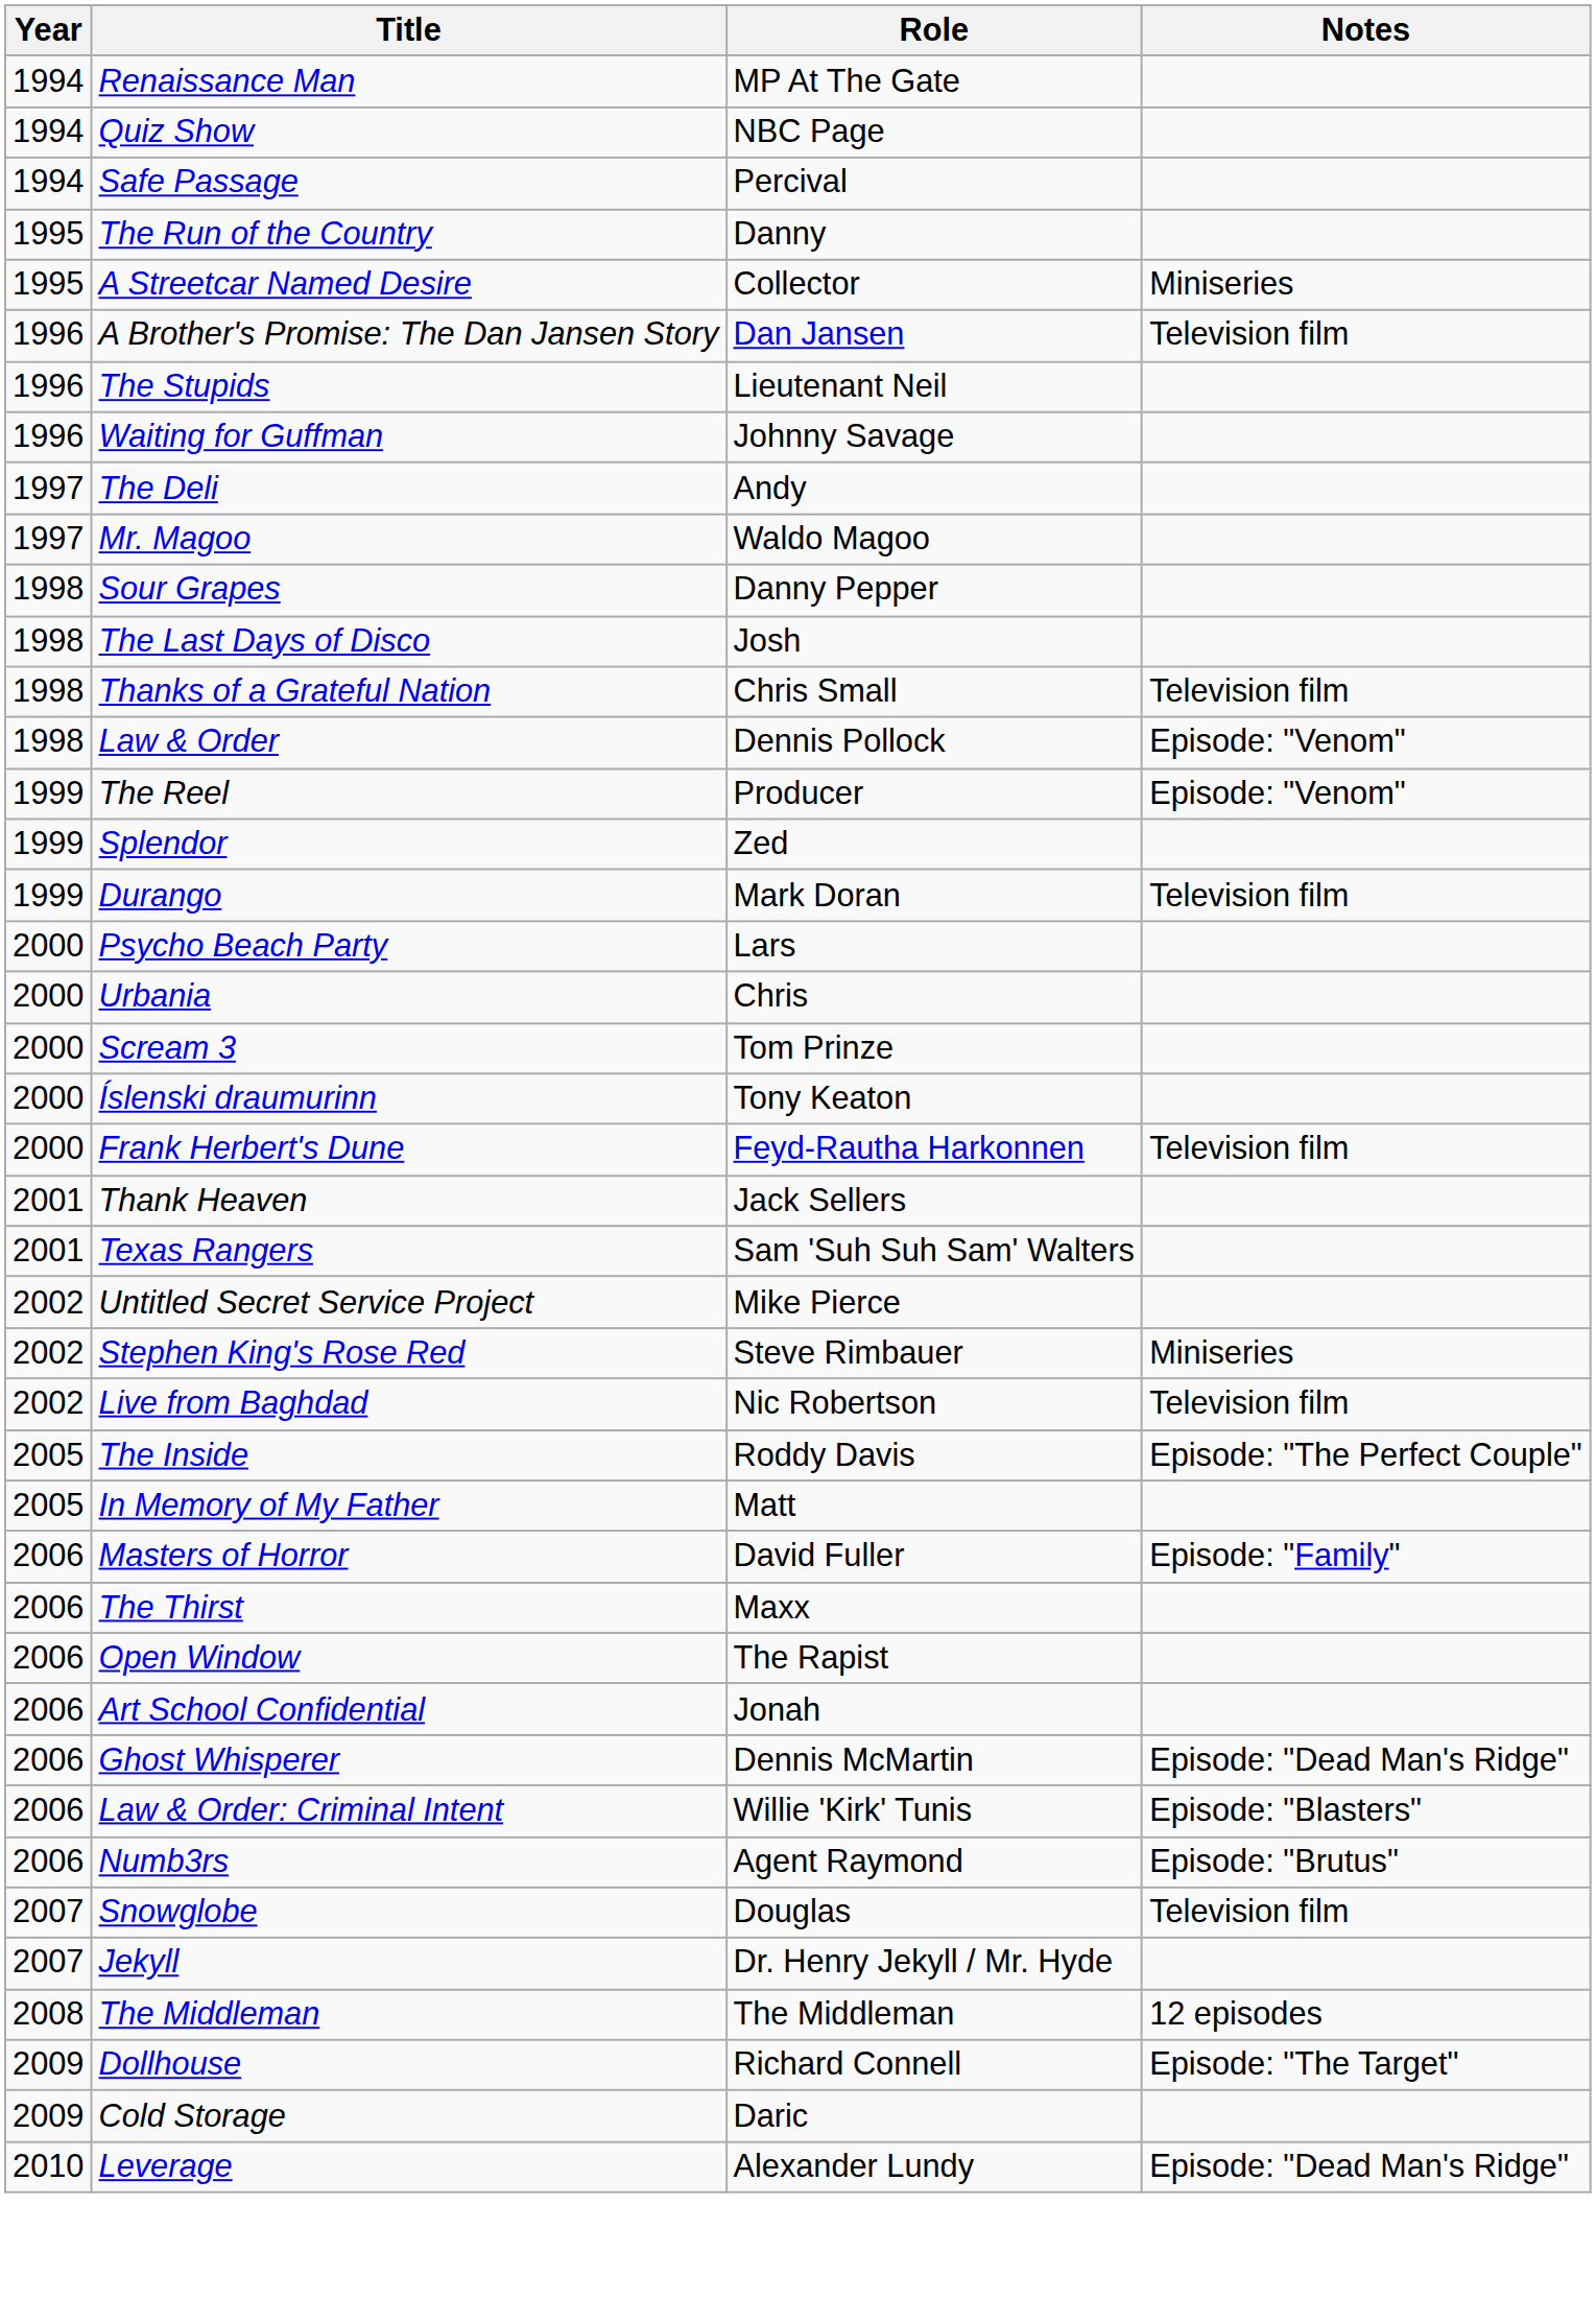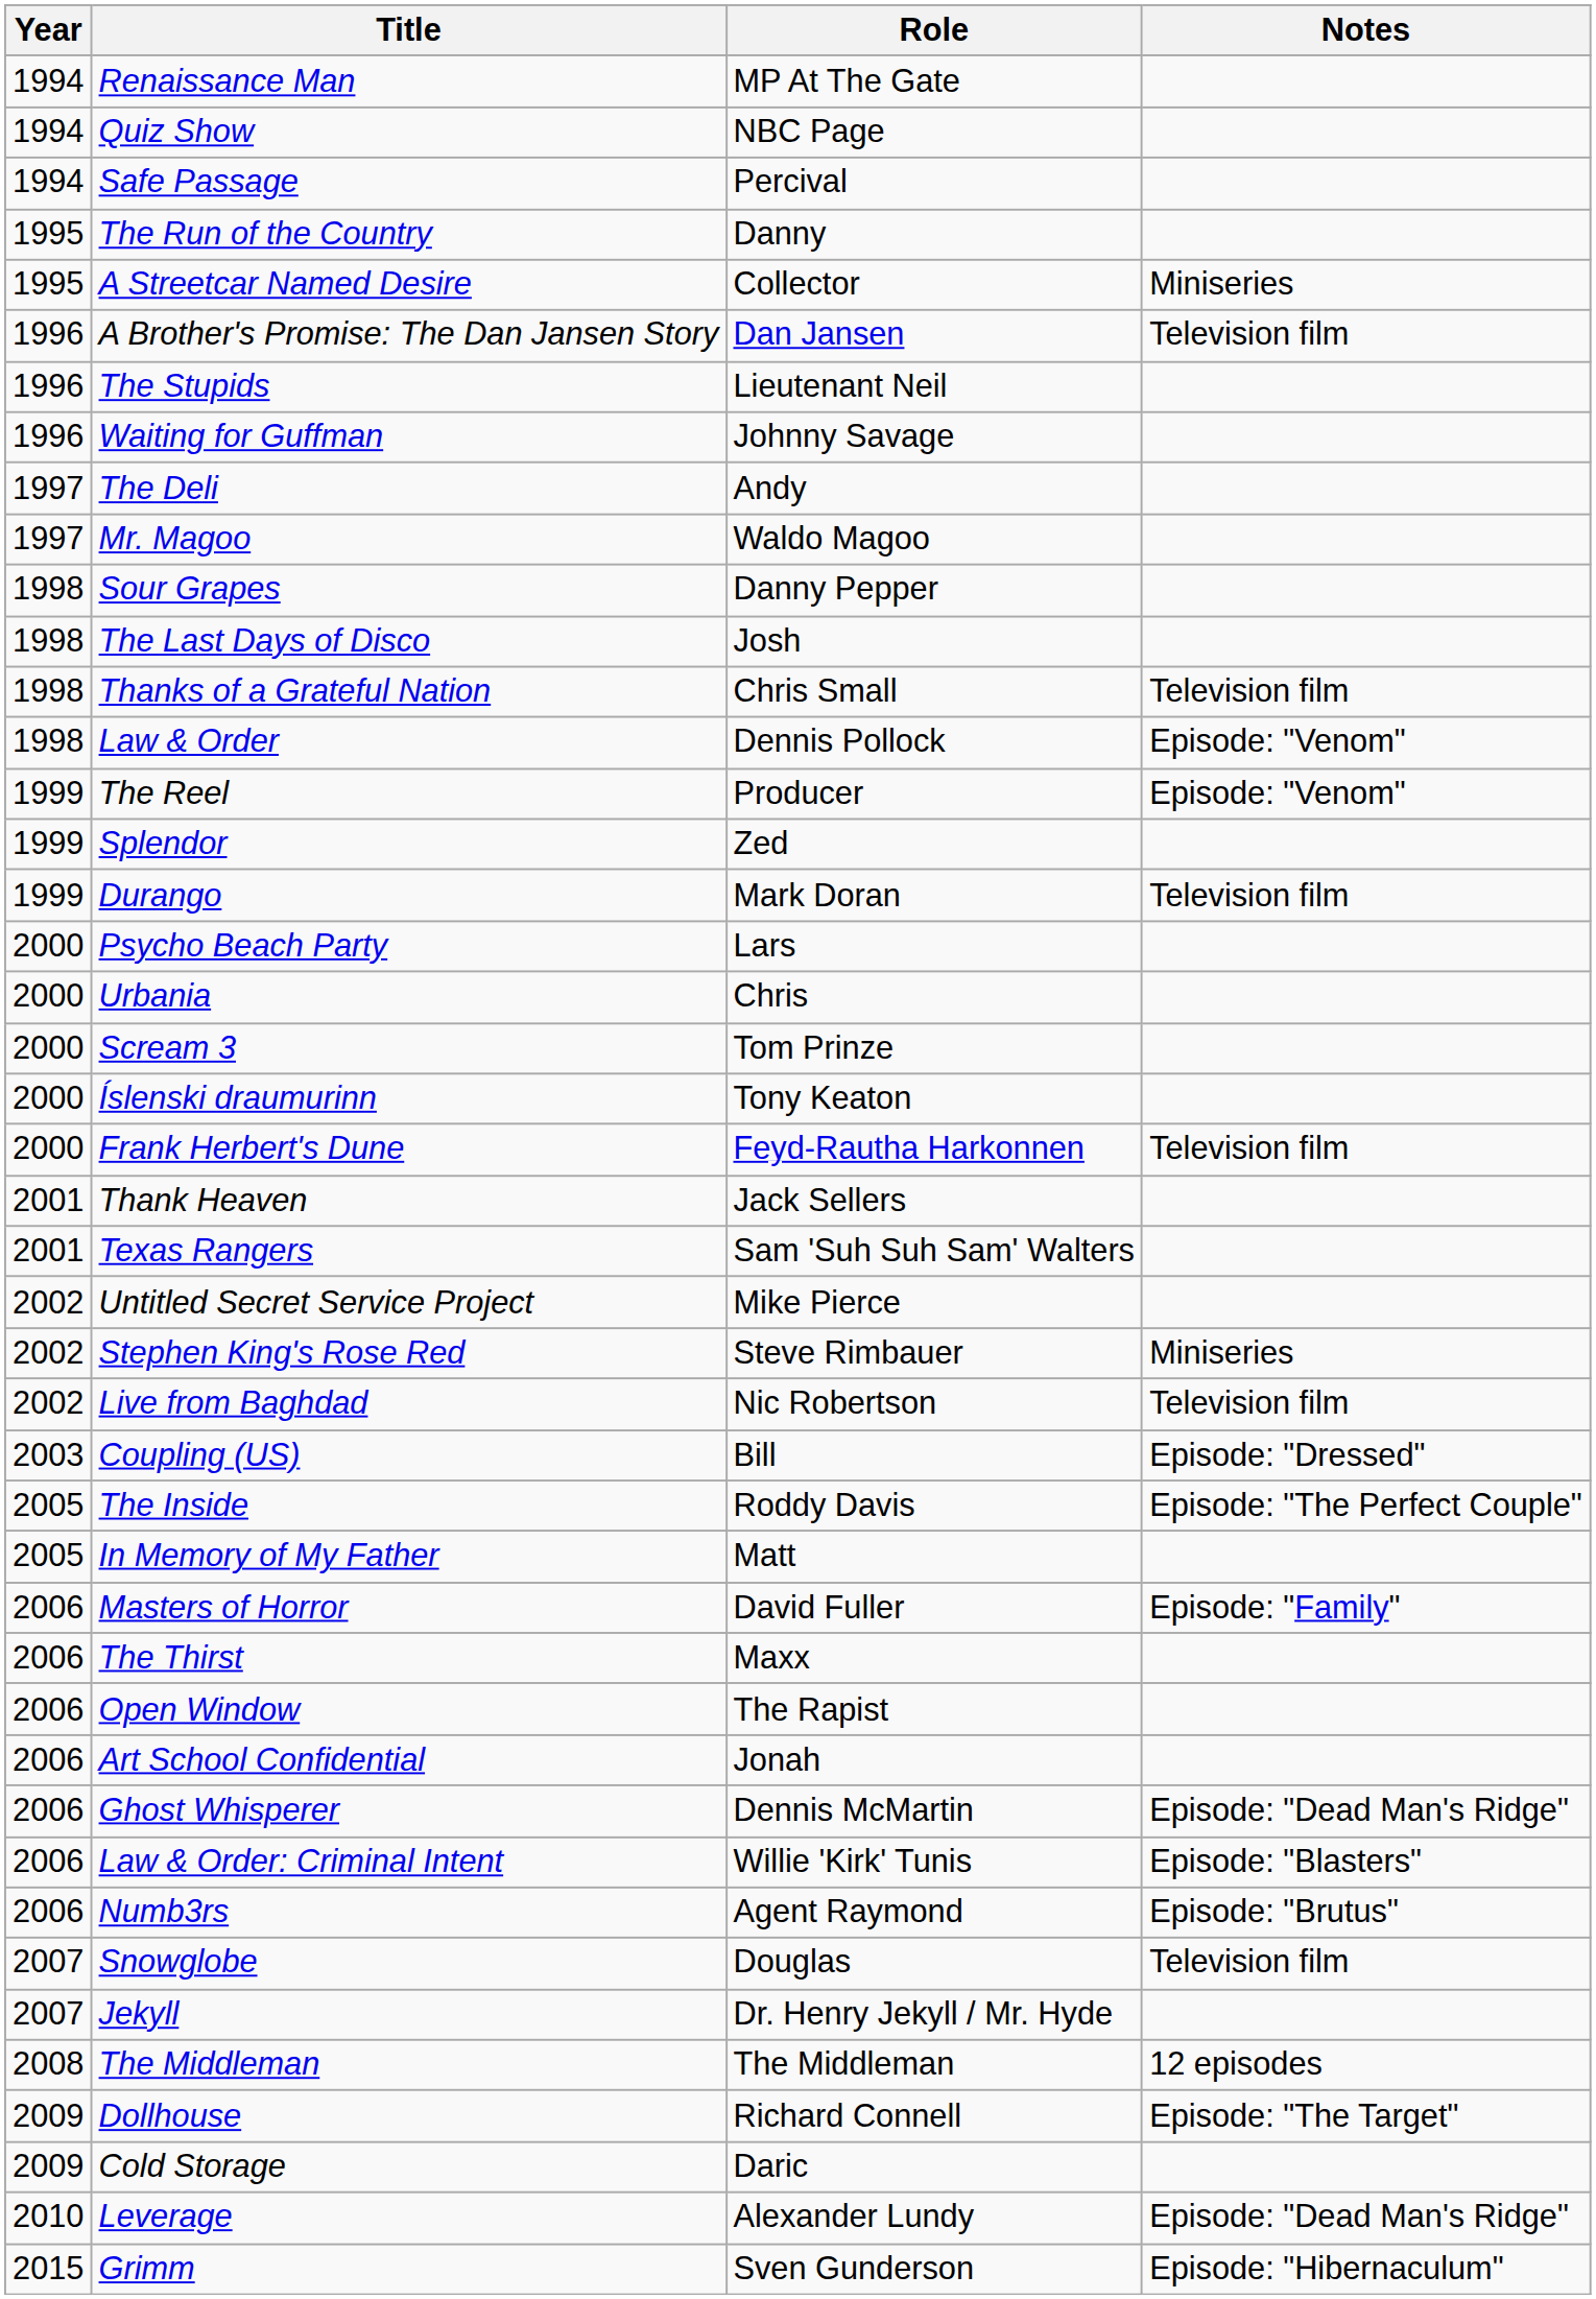 <table class="wikitable sortable">
 <tr>
 <th>Year</th>
 <th>Title</th>
 <th>Role</th>
 <th>Notes</th>
 </tr>
 <tr>
 <td>1994</td>
 <td><em><a href='#'>Renaissance Man</a></em></td>
 <td>MP At The Gate</td>
 <td></td>
 </tr>
 <tr>
 <td>1994</td>
 <td><em><a href='#'>Quiz Show</a></em></td>
 <td>NBC Page</td>
 <td></td>
 </tr>
 <tr>
 <td>1994</td>
 <td><em><a href='#'>Safe Passage</a></em></td>
 <td>Percival</td>
 <td></td>
 </tr>
 <tr>
 <td>1995</td>
 <td><em><a href='#'>The Run of the Country</a></em></td>
 <td>Danny</td>
 <td></td>
 </tr>
 <tr>
 <td>1995</td>
 <td><em><a href='#'>A Streetcar Named Desire</a></em></td>
 <td>Collector</td>
 <td>Miniseries</td>
 </tr>
 <tr>
 <td>1996</td>
 <td><em>A Brother's Promise: The Dan Jansen Story</em></td>
 <td><a href='#'>Dan Jansen</a></td>
 <td>Television film</td>
 </tr>
 <tr>
 <td>1996</td>
 <td><em><a href='#'>The Stupids</a></em></td>
 <td>Lieutenant Neil</td>
 <td></td>
 </tr>
 <tr>
 <td>1996</td>
 <td><em><a href='#'>Waiting for Guffman</a></em></td>
 <td>Johnny Savage</td>
 <td></td>
 </tr>
 <tr>
 <td>1997</td>
 <td><em><a href='#'>The Deli</a></em></td>
 <td>Andy</td>
 <td></td>
 </tr>
 <tr>
 <td>1997</td>
 <td><em><a href='#'>Mr. Magoo</a></em></td>
 <td>Waldo Magoo</td>
 <td></td>
 </tr>
 <tr>
 <td>1998</td>
 <td><em><a href='#'>Sour Grapes</a></em></td>
 <td>Danny Pepper</td>
 <td></td>
 </tr>
 <tr>
 <td>1998</td>
 <td><em><a href='#'>The Last Days of Disco</a></em></td>
 <td>Josh</td>
 <td></td>
 </tr>
 <tr>
 <td>1998</td>
 <td><em><a href='#'>Thanks of a Grateful Nation</a></em></td>
 <td>Chris Small</td>
 <td>Television film</td>
 </tr>
 <tr>
 <td>1998</td>
 <td><em><a href='#'>Law & Order</a></em></td>
 <td>Dennis Pollock</td>
 <td>Episode: "Venom"</td>
 </tr>
 <tr>
 <td>1999</td>
 <td><em>The Reel</em></td>
 <td>Producer</td>
 <td>Episode: "Venom"</td>
 </tr>
 <tr>
 <td>1999</td>
 <td><em><a href='#'>Splendor</a></em></td>
 <td>Zed</td>
 <td></td>
 </tr>
 <tr>
 <td>1999</td>
 <td><em><a href='#'>Durango</a></em></td>
 <td>Mark Doran</td>
 <td>Television film</td>
 </tr>
 <tr>
 <td>2000</td>
 <td><em><a href='#'>Psycho Beach Party</a></em></td>
 <td>Lars</td>
 <td></td>
 </tr>
 <tr>
 <td>2000</td>
 <td><em><a href='#'>Urbania</a></em></td>
 <td>Chris</td>
 <td></td>
 </tr>
 <tr>
 <td>2000</td>
 <td><em><a href='#'>Scream 3</a></em></td>
 <td>Tom Prinze</td>
 <td></td>
 </tr>
 <tr>
 <td>2000</td>
 <td><em><a href='#'>Íslenski draumurinn</a></em></td>
 <td>Tony Keaton</td>
 <td></td>
 </tr>
 <tr>
 <td>2000</td>
 <td><em><a href='#'>Frank Herbert's Dune</a></em></td>
 <td><a href='#'>Feyd-Rautha Harkonnen</a></td>
 <td>Television film</td>
 </tr>
 <tr>
 <td>2001</td>
 <td><em>Thank Heaven</em></td>
 <td>Jack Sellers</td>
 <td></td>
 </tr>
 <tr>
 <td>2001</td>
 <td><em><a href='#'>Texas Rangers</a></em></td>
 <td>Sam 'Suh Suh Sam' Walters</td>
 <td></td>
 </tr>
 <tr>
 <td>2002</td>
 <td><em>Untitled Secret Service Project</em></td>
 <td>Mike Pierce</td>
 <td></td>
 </tr>
 <tr>
 <td>2002</td>
 <td><em><a href='#'>Stephen King's Rose Red</a></em></td>
 <td>Steve Rimbauer</td>
 <td>Miniseries</td>
 </tr>
 <tr>
 <td>2002</td>
 <td><em><a href='#'>Live from Baghdad</a></em></td>
 <td>Nic Robertson</td>
 <td>Television film</td>
 </tr>
 <tr>
+<td>2003</td>
+<td><em><a href='#'>Coupling (US)</a></em></td>
+<td>Bill</td>
+<td>Episode: "Dressed"</td>
+</tr>
+<tr>
 <td>2005</td>
 <td><em><a href='#'>The Inside</a></em></td>
 <td>Roddy Davis</td>
 <td>Episode: "The Perfect Couple"</td>
 </tr>
 <tr>
 <td>2005</td>
 <td><em><a href='#'>In Memory of My Father</a></em></td>
 <td>Matt</td>
 <td></td>
 </tr>
 <tr>
 <td>2006</td>
 <td><em><a href='#'>Masters of Horror</a></em></td>
 <td>David Fuller</td>
 <td>Episode: "<a href='#'>Family</a>"</td>
 </tr>
 <tr>
 <td>2006</td>
 <td><em><a href='#'>The Thirst</a></em></td>
 <td>Maxx</td>
 <td></td>
 </tr>
 <tr>
 <td>2006</td>
 <td><em><a href='#'>Open Window</a></em></td>
 <td>The Rapist</td>
 <td></td>
 </tr>
 <tr>
 <td>2006</td>
 <td><em><a href='#'>Art School Confidential</a></em></td>
 <td>Jonah</td>
 <td></td>
 </tr>
 <tr>
 <td>2006</td>
 <td><em><a href='#'>Ghost Whisperer</a></em></td>
 <td>Dennis McMartin</td>
 <td>Episode: "Dead Man's Ridge"</td>
 </tr>
 <tr>
 <td>2006</td>
 <td><em><a href='#'>Law & Order: Criminal Intent</a></em></td>
 <td>Willie 'Kirk' Tunis</td>
 <td>Episode: "Blasters"</td>
 </tr>
 <tr>
 <td>2006</td>
 <td><em><a href='#'>Numb3rs</a></em></td>
 <td>Agent Raymond</td>
 <td>Episode: "Brutus"</td>
 </tr>
 <tr>
 <td>2007</td>
 <td><em><a href='#'>Snowglobe</a></em></td>
 <td>Douglas</td>
 <td>Television film</td>
 </tr>
 <tr>
 <td>2007</td>
 <td><em><a href='#'>Jekyll</a></em></td>
 <td>Dr. Henry Jekyll / Mr. Hyde</td>
 <td></td>
 </tr>
 <tr>
 <td>2008</td>
 <td><em><a href='#'>The Middleman</a></em></td>
 <td>The Middleman</td>
 <td>12 episodes</td>
 </tr>
 <tr>
 <td>2009</td>
 <td><em><a href='#'>Dollhouse</a></em></td>
 <td>Richard Connell</td>
 <td>Episode: "The Target"</td>
 </tr>
 <tr>
 <td>2009</td>
 <td><em>Cold Storage</em></td>
 <td>Daric</td>
 <td></td>
 </tr>
 <tr>
 <td>2010</td>
 <td><em><a href='#'>Leverage</a></em></td>
 <td>Alexander Lundy</td>
 <td>Episode: "Dead Man's Ridge"</td>
 </tr>
+<tr>
+<td>2015</td>
+<td><em><a href='#'>Grimm</a></em></td>
+<td>Sven Gunderson</td>
+<td>Episode: "Hibernaculum"</td>
+</tr>
 </table>
